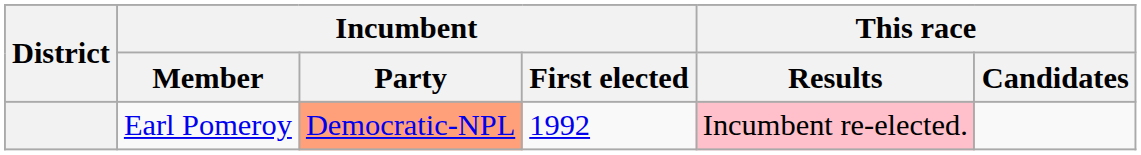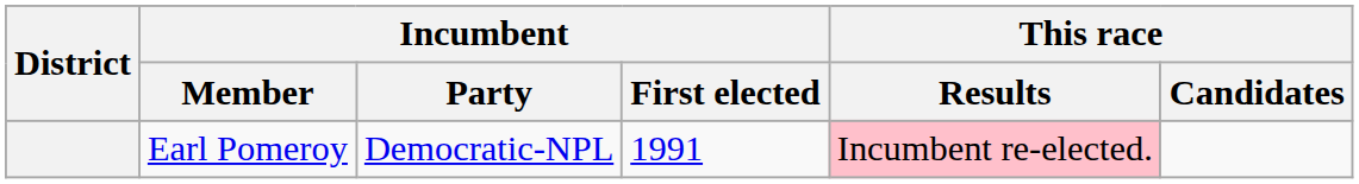 <table class=wikitable>
 <tr>
 <th rowspan=2>District</th>
 <th colspan=3>Incumbent</th>
 <th colspan=2>This race</th>
 </tr>
 <tr>
 <th>Member</th>
 <th>Party</th>
 <th>First elected</th>
 <th>Results</th>
 <th>Candidates</th>
 </tr>
 <tr>
 <th></th>
 <td><a href='#'>Earl Pomeroy</a></td>
-<td style="background: lightsalmon;"><a href='#'>Democratic-NPL</a></td>
-<td><a href='#'>1992</a></td>
+<td><a href='#'>Democratic-NPL</a></td>
+<td><a href='#'>1991</a></td>
 <td style="background: pink;">Incumbent re-elected.</td>
 <td nowrap></td>
 </tr>
 </table>
